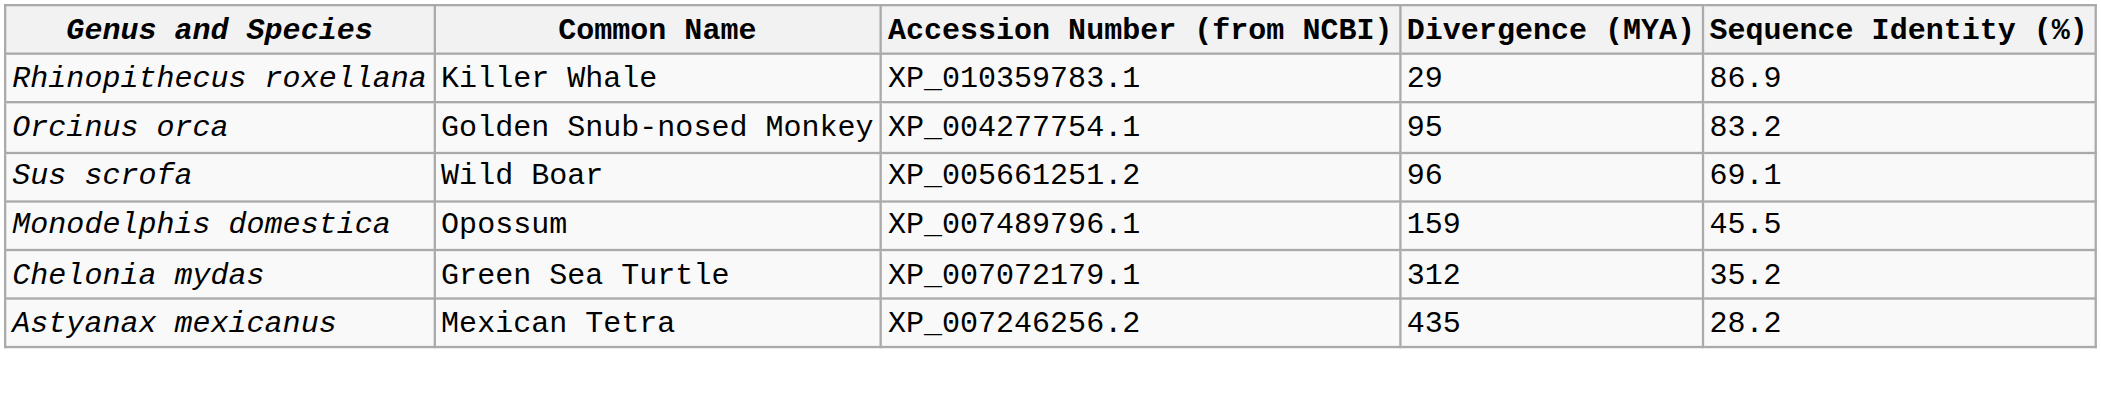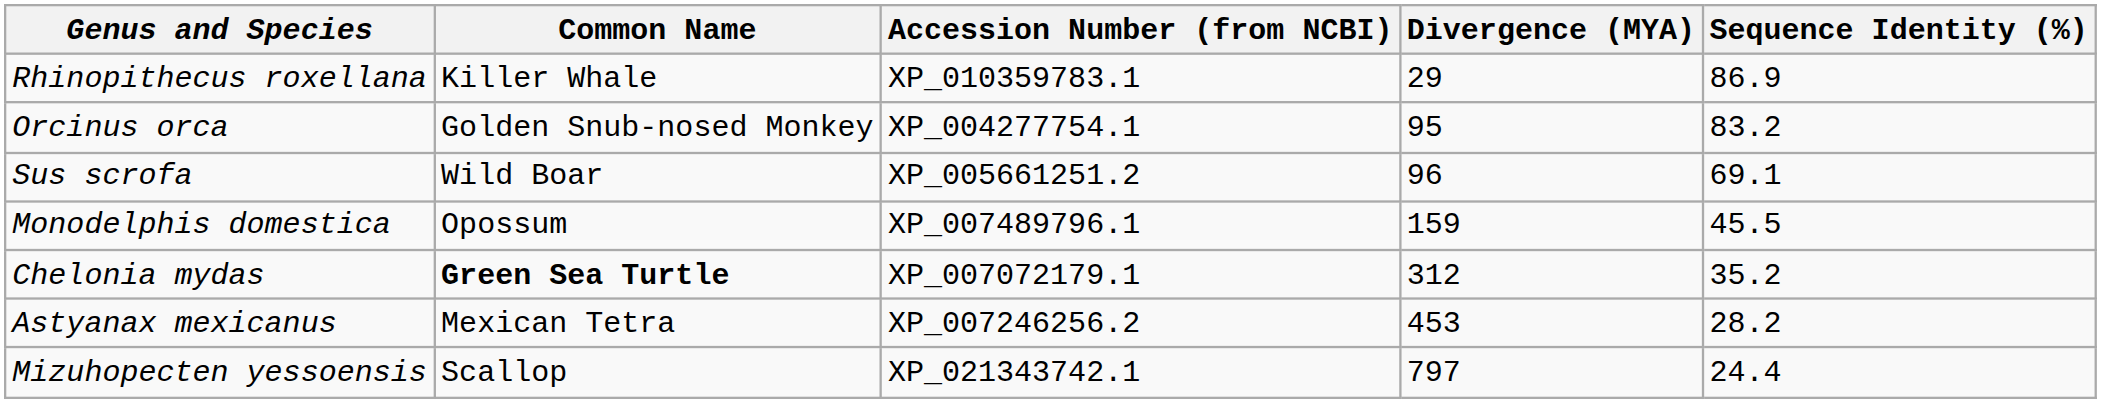 <table class="wikitable">
 <tr>
 <th><em>Genus and Species</em></th>
 <th>Common Name</th>
 <th>Accession Number (from NCBI)</th>
 <th>Divergence (MYA)</th>
 <th>Sequence Identity (%)</th>
 </tr>
 <tr>
 <td><em>Rhinopithecus  roxellana</em></td>
 <td>Killer  Whale</td>
 <td>XP_010359783.1</td>
 <td>29</td>
 <td>86.9</td>
 </tr>
 <tr>
 <td><em>Orcinus orca</em></td>
 <td>Golden Snub-nosed Monkey</td>
 <td>XP_004277754.1</td>
 <td>95</td>
 <td>83.2</td>
 </tr>
 <tr>
 <td><em>Sus scrofa</em></td>
 <td>Wild Boar</td>
 <td>XP_005661251.2</td>
 <td>96</td>
 <td>69.1</td>
 </tr>
 <tr>
 <td><em>Monodelphis domestica</em></td>
 <td>Opossum</td>
 <td>XP_007489796.1</td>
 <td>159</td>
 <td>45.5</td>
 </tr>
 <tr>
 <td><em>Chelonia mydas</em></td>
-<td>Green Sea Turtle</td>
+<td><strong>Green Sea Turtle</strong></td>
 <td>XP_007072179.1</td>
 <td>312</td>
 <td>35.2</td>
 </tr>
 <tr>
 <td><em>Astyanax mexicanus</em></td>
 <td>Mexican Tetra</td>
 <td>XP_007246256.2</td>
-<td>435</td>
+<td>453</td>
 <td>28.2</td>
 </tr>
+<tr>
+<td><em>Mizuhopecten yessoensis</em></td>
+<td>Scallop</td>
+<td>XP_021343742.1</td>
+<td>797</td>
+<td>24.4</td>
+</tr>
 </table>
